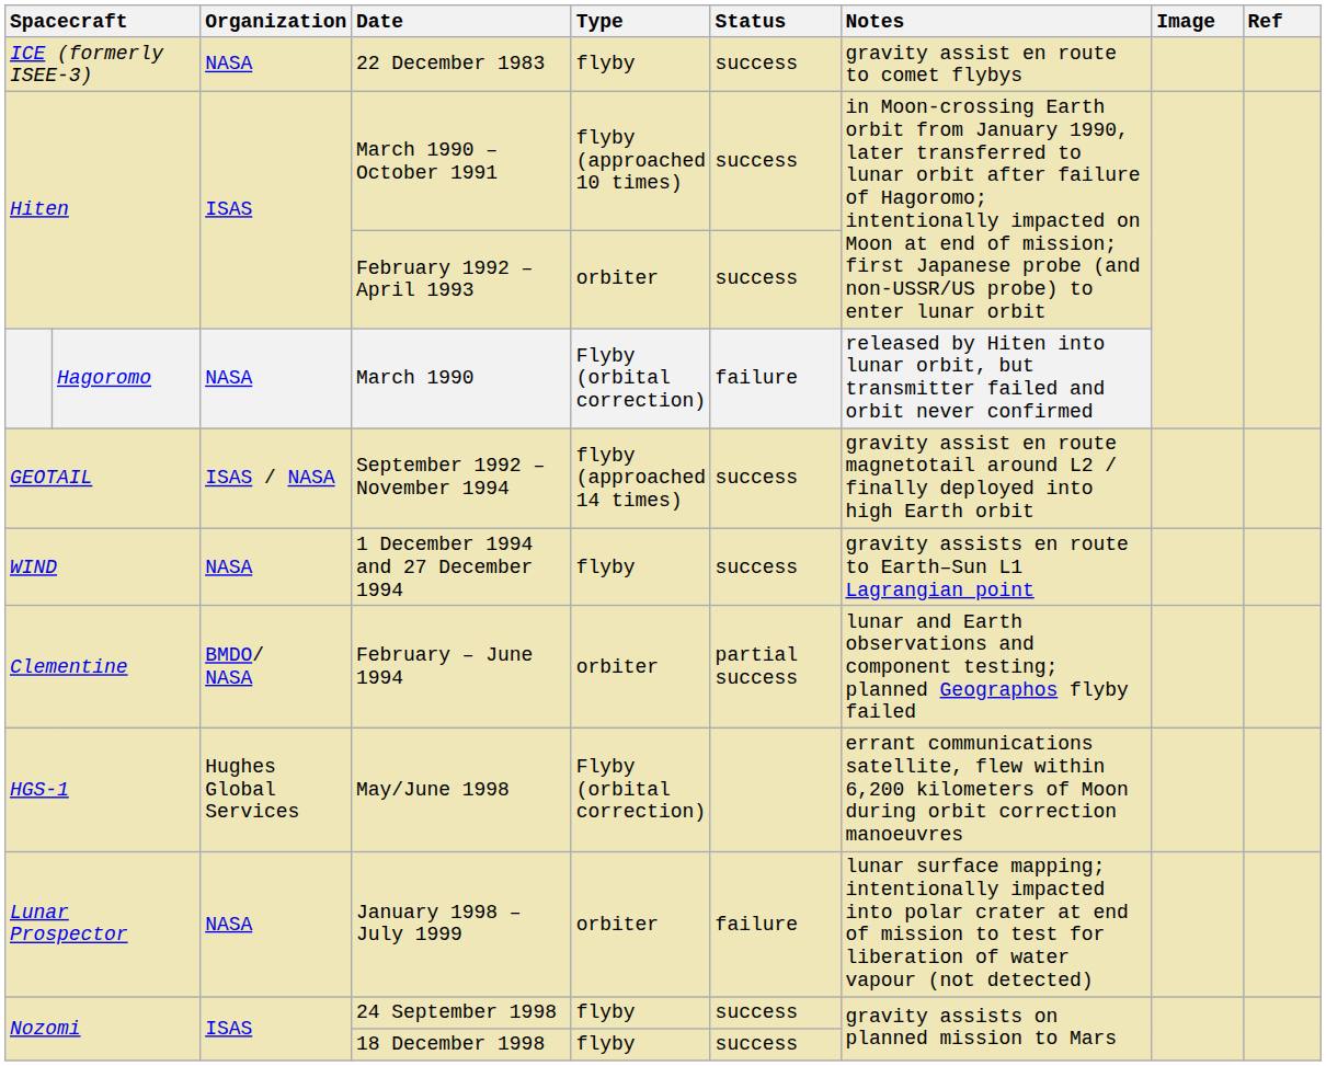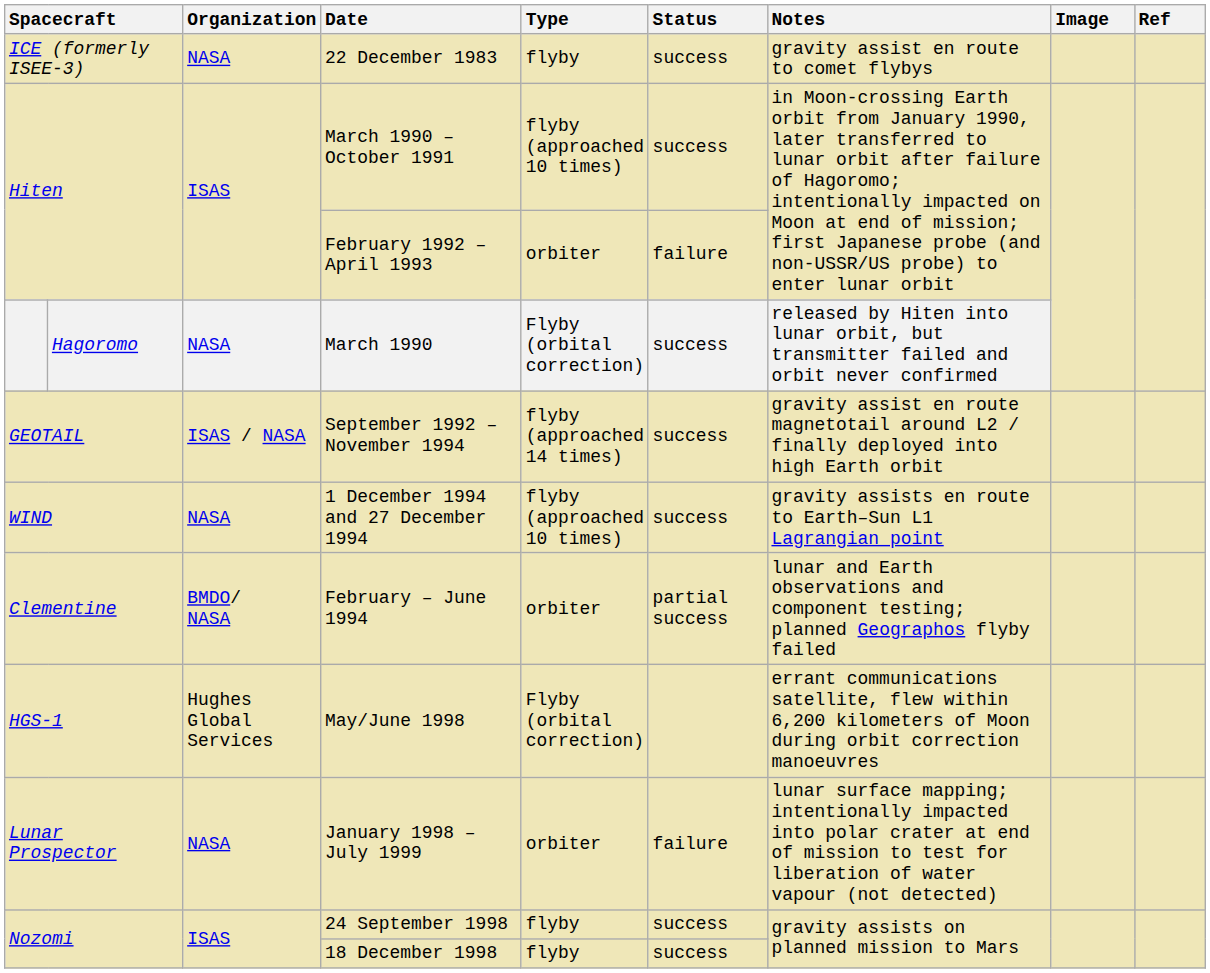 <table class="wikitable sticky-header">
 <tr>
 <th colspan="2" style="text-align:left" width=15%>Spacecraft</th>
 <th style="text-align:left" width=11%>Organization</th>
 <th style="text-align:left" width=17%>Date</th>
 <th style="text-align:left" width=10%>Type</th>
 <th style="text-align:left" width=10%>Status</th>
 <th style="text-align:left" width=24%>Notes</th>
 <th style="text-align:left" width=7%>Image</th>
 <th style="text-align:left" width=6%>Ref</th>
 </tr>
 <tr style="background:#EFE7B8">
 <td colspan="2"><em><a href='#'>ICE</a> (formerly ISEE-3)</em></td>
 <td> <a href='#'>NASA</a></td>
 <td>22 December 1983</td>
 <td>flyby</td>
 <td>success</td>
 <td>gravity assist en route to comet flybys</td>
 <td></td>
 <td></td>
 </tr>
 <tr style="background:#EFE7B8">
 <td rowspan="2" colspan="2"><em><a href='#'>Hiten</a></em></td>
 <td rowspan="2" width="10%"> <a href='#'>ISAS</a></td>
 <td width="16%">March 1990 – October 1991</td>
 <td width="10%">flyby (approached 10 times)</td>
 <td>success</td>
 <td rowspan="2">in Moon-crossing Earth orbit from January 1990, later transferred to lunar orbit after failure of Hagoromo; intentionally impacted on Moon at end of mission; first Japanese probe (and non-USSR/US probe) to enter lunar orbit</td>
 <td rowspan="3" width="50px"></td>
 <td rowspan="3" width="50px"></td>
 </tr>
 <tr style="background:#EFE7B8">
 <td width="16%">February 1992 – April 1993</td>
 <td width="10%">orbiter</td>
-<td>success</td>
+<td>failure</td>
 </tr>
 <tr style="background:#F2F2F2">
 <td>  </td>
 <td><em><a href='#'>Hagoromo</a></em></td>
 <td> <a href='#'>NASA</a></td>
 <td>March 1990</td>
 <td>Flyby (orbital correction)</td>
-<td>failure</td>
+<td>success</td>
 <td>released by Hiten into lunar orbit, but transmitter failed and orbit never confirmed</td>
 </tr>
 <tr style="background:#EFE7B8">
 <td colspan="2"><em><a href='#'>GEOTAIL</a></em></td>
 <td> <a href='#'>ISAS</a> / <a href='#'>NASA</a></td>
 <td>September 1992 – November 1994</td>
 <td>flyby (approached 14 times)</td>
 <td>success</td>
 <td>gravity assist en route magnetotail around L2 / finally deployed into high Earth orbit</td>
 <td></td>
 <td></td>
 </tr>
 <tr style="background:#EFE7B8">
 <td colspan="2"><em><a href='#'>WIND</a></em></td>
 <td> <a href='#'>NASA</a></td>
 <td>1 December 1994 and 27 December 1994</td>
-<td>flyby</td>
+<td width="10%">flyby (approached 10 times)</td>
 <td>success</td>
 <td>gravity assists en route to Earth–Sun L1 <a href='#'>Lagrangian point</a></td>
 <td></td>
 <td></td>
 </tr>
 <tr style="background:#EFE7B8">
 <td colspan="2"><em><a href='#'>Clementine</a></em></td>
 <td> <a href='#'>BMDO</a>/<br> <a href='#'>NASA</a></td>
 <td>February – June 1994</td>
 <td>orbiter</td>
 <td>partial success</td>
 <td>lunar and Earth observations and component testing; planned <a href='#'>Geographos</a> flyby failed</td>
 <td></td>
 <td></td>
 </tr>
 <tr style="background:#EFE7B8">
 <td colspan="2"><em><a href='#'>HGS-1</a></em></td>
 <td> Hughes Global Services</td>
 <td>May/June 1998</td>
 <td>Flyby (orbital correction)</td>
 <td></td>
 <td>errant communications satellite, flew within 6,200 kilometers of Moon during orbit correction manoeuvres</td>
 <td></td>
 <td></td>
 </tr>
 <tr style="background:#EFE7B8">
 <td colspan="2"><em><a href='#'>Lunar Prospector</a></em></td>
 <td> <a href='#'>NASA</a></td>
 <td>January 1998 –<br>July 1999</td>
 <td>orbiter</td>
 <td>failure</td>
 <td>lunar surface mapping; intentionally impacted into polar crater at end of mission to test for liberation of water vapour (not detected)</td>
 <td></td>
 <td></td>
 </tr>
 <tr style="background:#EFE7B8">
 <td colspan="2" rowspan="2"><em><a href='#'>Nozomi</a></em></td>
 <td rowspan="2"> <a href='#'>ISAS</a></td>
 <td>24 September 1998</td>
 <td>flyby</td>
 <td>success</td>
 <td rowspan="2">gravity assists on planned mission to Mars</td>
 <td rowspan="2"></td>
 <td rowspan="2"></td>
 </tr>
 <tr style="background:#EFE7B8">
 <td>18 December 1998</td>
 <td>flyby</td>
 <td>success</td>
 </tr>
 </table>
